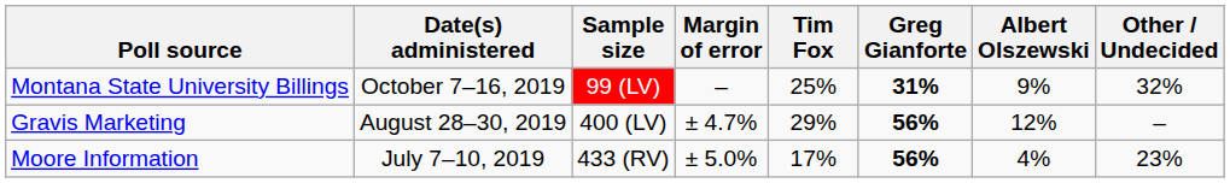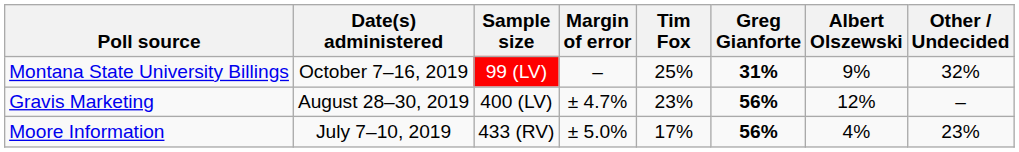 <table class="wikitable" style="font-size:90%;text-align:center;">
 <tr valign=bottom>
 <th>Poll source</th>
 <th>Date(s)<br>administered</th>
 <th>Sample<br>size</th>
 <th>Margin<br>of error</th>
 <th style="width:50px;">Tim<br>Fox</th>
 <th style="width:50px;">Greg<br>Gianforte</th>
 <th style="width:50px;">Albert<br>Olszewski</th>
 <th>Other /<br>Undecided</th>
 </tr>
 <tr>
 <td style="text-align:left;"><a href='#'>Montana State University Billings</a></td>
 <td>October 7–16, 2019</td>
 <td style="background: red; color: white;">99 (LV)</td>
 <td>–</td>
 <td>25%</td>
 <td><strong>31%</strong></td>
 <td>9%</td>
 <td>32%</td>
 </tr>
 <tr>
 <td style="text-align:left;"><a href='#'>Gravis Marketing</a></td>
 <td>August 28–30, 2019</td>
 <td>400 (LV)</td>
 <td>± 4.7%</td>
-<td>29%</td>
+<td>23%</td>
 <td><strong>56%</strong></td>
 <td>12%</td>
 <td>–</td>
 </tr>
 <tr>
 <td style="text-align:left;"><a href='#'>Moore Information</a></td>
 <td>July 7–10, 2019</td>
 <td>433 (RV)</td>
 <td>± 5.0%</td>
 <td>17%</td>
 <td><strong>56%</strong></td>
 <td>4%</td>
 <td>23%</td>
 </tr>
 </table>
